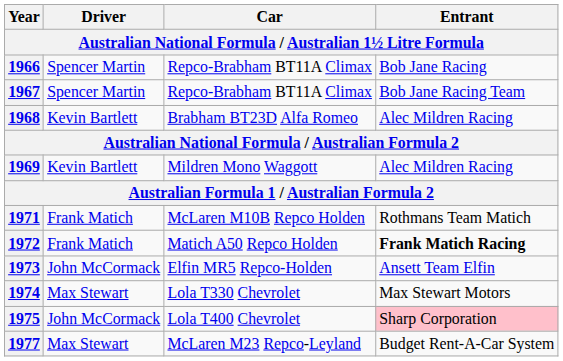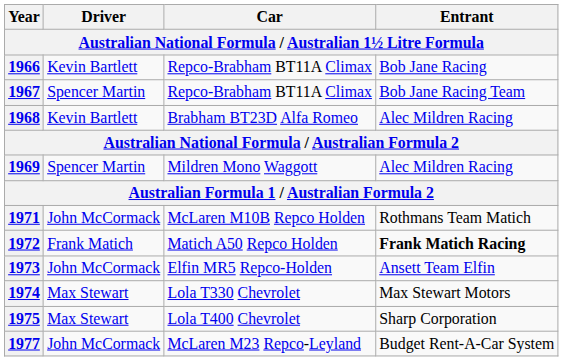 <table class="wikitable">
 <tr style="font-weight:bold">
 <th>Year</th>
 <th>Driver</th>
 <th>Car</th>
 <th>Entrant</th>
 </tr>
 <tr>
 <th colspan=5><a href='#'>Australian National Formula</a> /  <a href='#'>Australian 1½ Litre Formula</a></th>
 </tr>
 <tr>
 <th><a href='#'>1966</a></th>
-<td> <a href='#'>Spencer Martin</a></td>
+<td> <a href='#'>Kevin Bartlett</a></td>
 <td><a href='#'>Repco-Brabham</a> BT11A <a href='#'>Climax</a></td>
 <td><a href='#'>Bob Jane Racing</a></td>
 </tr>
 <tr>
 <th><a href='#'>1967</a></th>
 <td> <a href='#'>Spencer Martin</a></td>
 <td><a href='#'>Repco-Brabham</a> BT11A <a href='#'>Climax</a></td>
 <td><a href='#'>Bob Jane Racing Team</a></td>
 </tr>
 <tr>
 <th><a href='#'>1968</a></th>
 <td> <a href='#'>Kevin Bartlett</a></td>
 <td><a href='#'>Brabham BT23D</a> <a href='#'>Alfa Romeo</a></td>
 <td><a href='#'>Alec Mildren Racing</a></td>
 </tr>
 <tr>
 <th colspan=5><a href='#'>Australian National Formula</a> / <a href='#'>Australian Formula 2</a></th>
 </tr>
 <tr>
 <th><a href='#'>1969</a></th>
-<td> <a href='#'>Kevin Bartlett</a></td>
+<td> <a href='#'>Spencer Martin</a></td>
 <td><a href='#'>Mildren Mono</a> <a href='#'>Waggott</a></td>
 <td><a href='#'>Alec Mildren Racing</a></td>
 </tr>
 <tr>
 <th colspan=5><a href='#'>Australian Formula 1</a> / <a href='#'>Australian Formula 2</a></th>
 </tr>
 <tr>
 <th><a href='#'>1971</a></th>
-<td> <a href='#'>Frank Matich</a></td>
+<td> <a href='#'>John McCormack</a></td>
 <td><a href='#'>McLaren M10B</a> <a href='#'>Repco Holden</a></td>
 <td>Rothmans Team Matich</td>
 </tr>
 <tr>
 <th><a href='#'>1972</a></th>
 <td> <a href='#'>Frank Matich</a></td>
 <td><a href='#'>Matich A50</a> <a href='#'>Repco Holden</a></td>
 <td><strong>Frank Matich Racing</strong></td>
 </tr>
 <tr>
 <th><a href='#'>1973</a></th>
 <td> <a href='#'>John McCormack</a></td>
 <td><a href='#'>Elfin MR5</a> <a href='#'>Repco-Holden</a></td>
 <td><a href='#'>Ansett Team Elfin</a></td>
 </tr>
 <tr>
 <th><a href='#'>1974</a></th>
 <td> <a href='#'>Max Stewart</a></td>
 <td><a href='#'>Lola T330</a> <a href='#'>Chevrolet</a></td>
 <td>Max Stewart Motors</td>
 </tr>
 <tr>
 <th><a href='#'>1975</a></th>
-<td> <a href='#'>John McCormack</a></td>
+<td> <a href='#'>Max Stewart</a></td>
 <td><a href='#'>Lola T400</a> <a href='#'>Chevrolet</a></td>
-<td style="background: pink;">Sharp Corporation</td>
+<td>Sharp Corporation</td>
 </tr>
 <tr>
 <th><a href='#'>1977</a></th>
-<td> <a href='#'>Max Stewart</a></td>
+<td> <a href='#'>John McCormack</a></td>
 <td><a href='#'>McLaren M23</a> <a href='#'>Repco</a>-<a href='#'>Leyland</a></td>
 <td>Budget Rent-A-Car System</td>
 </tr>
 </table>
